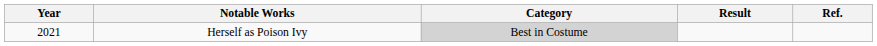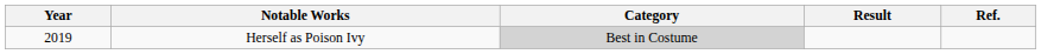 <table class="wikitable sortable"  style="text-align:center; width:60%;">
 <tr>
 <th>Year</th>
 <th>Notable Works</th>
 <th>Category</th>
 <th>Result</th>
 <th>Ref.</th>
 </tr>
 <tr>
-<td>2021</td>
+<td>2019</td>
 <td>Herself as Poison Ivy</td>
 <td style="background: lightgrey;">Best in Costume</td>
 <td></td>
 <td></td>
 </tr>
 </table>
